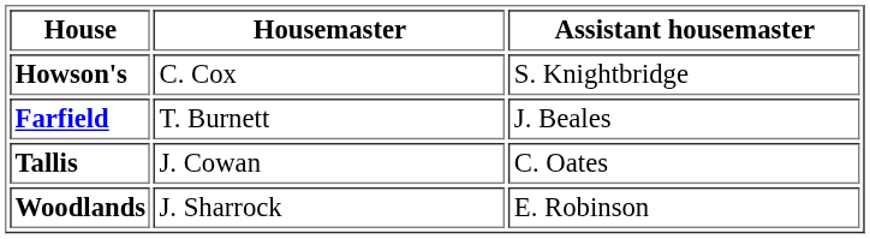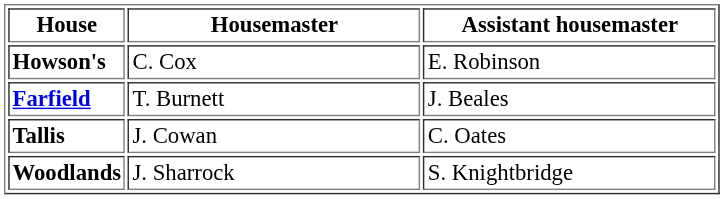 <table border="1" cellpadding="2">
 <tr>
 <th width="75">House</th>
 <th style="width:200px;">Housemaster</th>
 <th style="width:200px;">Assistant housemaster</th>
 </tr>
 <tr>
 <td><strong>Howson's</strong></td>
 <td>C. Cox</td>
-<td>S. Knightbridge</td>
+<td>E. Robinson</td>
 </tr>
 <tr>
 <td><strong><a href='#'>Farfield</a></strong></td>
 <td>T. Burnett</td>
 <td>J. Beales</td>
 </tr>
 <tr>
 <td><strong>Tallis</strong></td>
 <td>J. Cowan</td>
 <td>C. Oates</td>
 </tr>
 <tr>
 <td><strong>Woodlands</strong></td>
 <td>J. Sharrock</td>
-<td>E. Robinson</td>
+<td>S. Knightbridge</td>
 </tr>
 </table>
